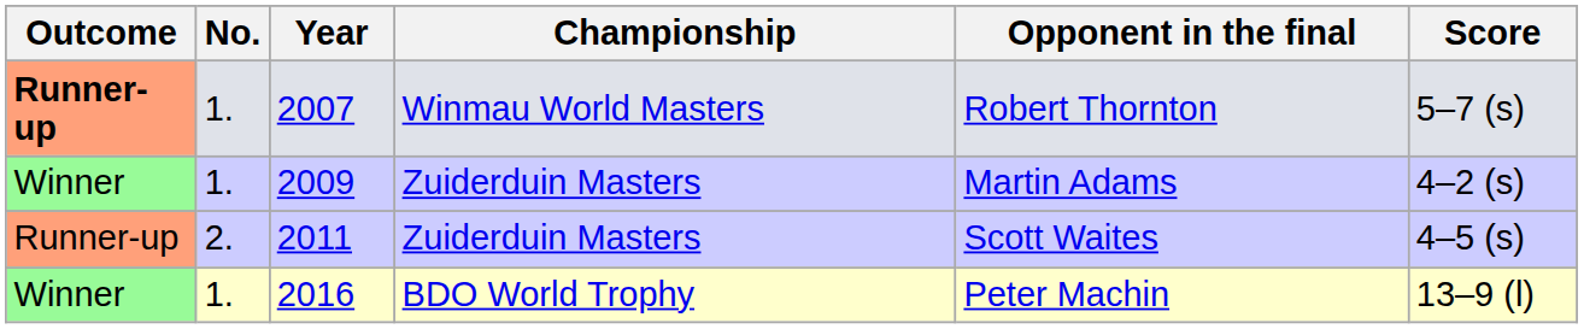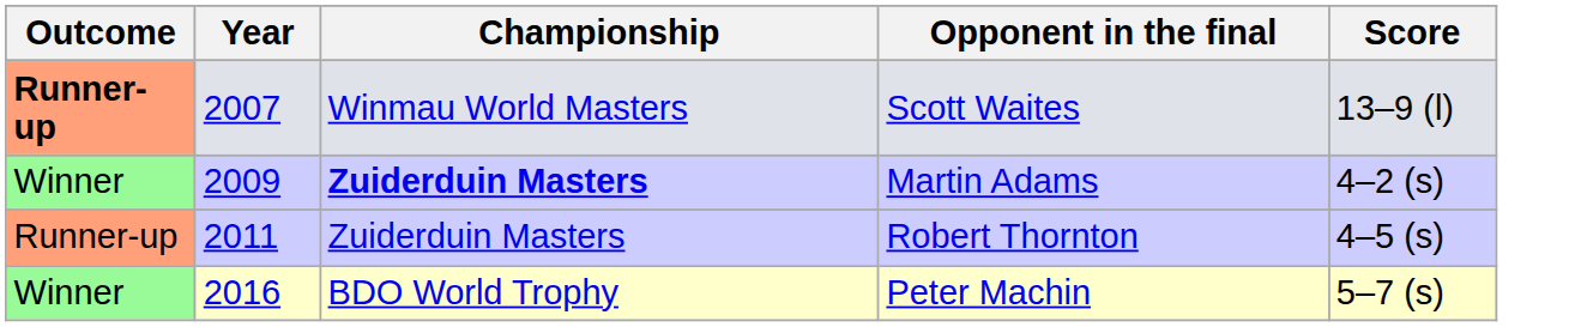 <table class="sortable wikitable">
 <tr>
 <th style="width:80px;">Outcome</th>
-<th style="width:20px;">No.</th>
 <th style="width:50px;">Year</th>
 <th style="width:250px;">Championship</th>
 <th style="width:200px;">Opponent in the final</th>
 <th style="width:70px;">Score</th>
 </tr>
 <tr style="background:#dfe2e9;">
 <td style="background:#ffa07a;"><strong>Runner-up</strong></td>
-<td>1.</td>
 <td><a href='#'>2007</a></td>
 <td><a href='#'>Winmau World Masters</a></td>
-<td> <a href='#'>Robert Thornton</a></td>
-<td>5–7 (s)</td>
+<td> <a href='#'>Scott Waites</a></td>
+<td>13–9 (l)</td>
 </tr>
 <tr style="background:#ccf;">
 <td style="background:#98FB98">Winner</td>
-<td>1.</td>
 <td><a href='#'>2009</a></td>
-<td><a href='#'>Zuiderduin Masters</a></td>
+<td><strong><a href='#'>Zuiderduin Masters</a></strong></td>
 <td> <a href='#'>Martin Adams</a></td>
 <td>4–2 (s)</td>
 </tr>
 <tr style="background:#ccf;">
 <td style="background:#ffa07a;">Runner-up</td>
-<td>2.</td>
 <td><a href='#'>2011</a></td>
 <td><a href='#'>Zuiderduin Masters</a></td>
-<td> <a href='#'>Scott Waites</a></td>
+<td> <a href='#'>Robert Thornton</a></td>
 <td>4–5 (s)</td>
 </tr>
 <tr style="background:#ffc;">
 <td style="background:#98FB98">Winner</td>
-<td>1.</td>
 <td><a href='#'>2016</a></td>
 <td><a href='#'>BDO World Trophy</a></td>
 <td> <a href='#'>Peter Machin</a></td>
-<td>13–9 (l)</td>
+<td>5–7 (s)</td>
 </tr>
 </table>
